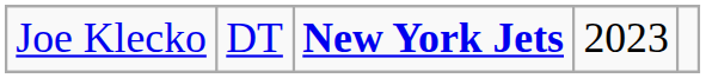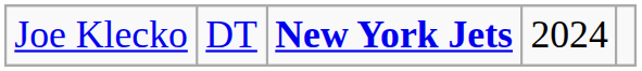 <table class="wikitable">
 <tr>
 </tr>
 <tr>
 <td><a href='#'>Joe Klecko</a></td>
 <td><a href='#'>DT</a></td>
 <td><strong><a href='#'>New York Jets</a></strong></td>
-<td>2023</td>
+<td>2024</td>
 <td></td>
 </tr>
 <tr>
 </tr>
 </table>
